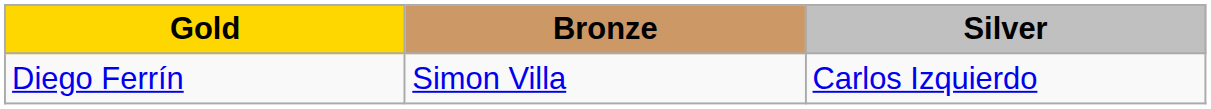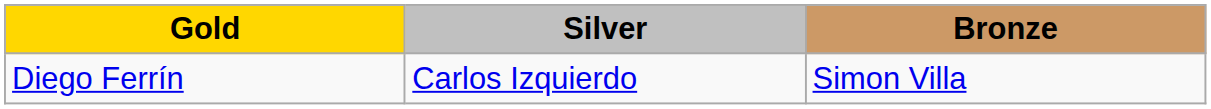 <table class="wikitable" style="text-align:left">
 <tr align="center">
 <td width=200 bgcolor=gold><strong>Gold</strong></td>
+<td width=200 bgcolor=silver><strong>Silver</strong></td>
 <td width=200 bgcolor=CC9966><strong>Bronze</strong></td>
-<td width=200 bgcolor=silver><strong>Silver</strong></td>
 </tr>
 <tr>
 <td><a href='#'>Diego Ferrín</a><br><em></em></td>
+<td><a href='#'>Carlos Izquierdo</a><br><em></em></td>
 <td><a href='#'>Simon Villa</a><br><em></em></td>
-<td><a href='#'>Carlos Izquierdo</a><br><em></em></td>
 </tr>
 </table>
